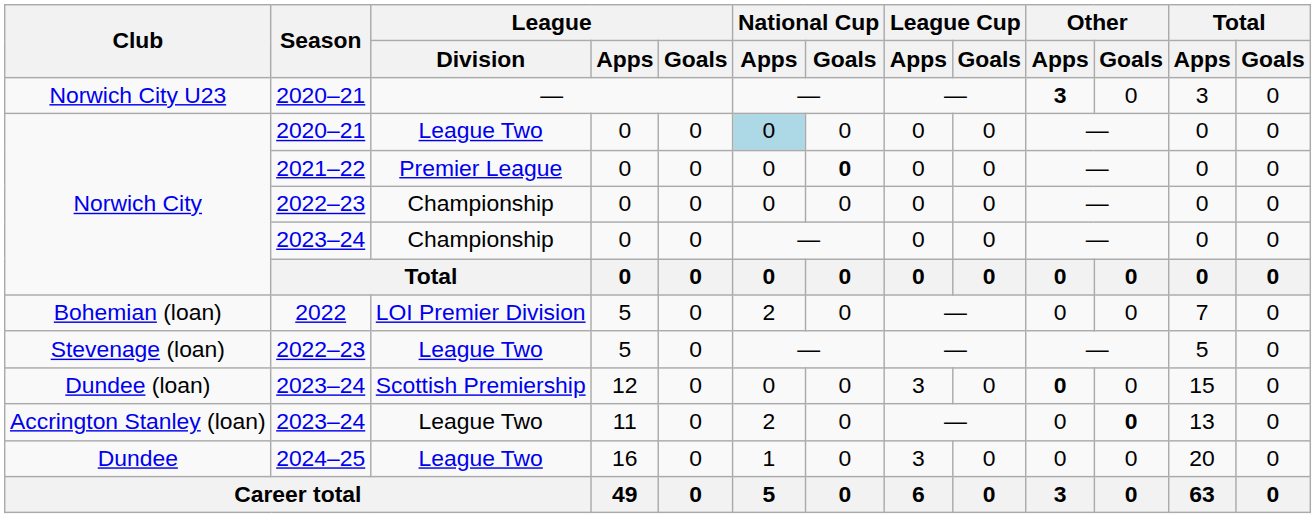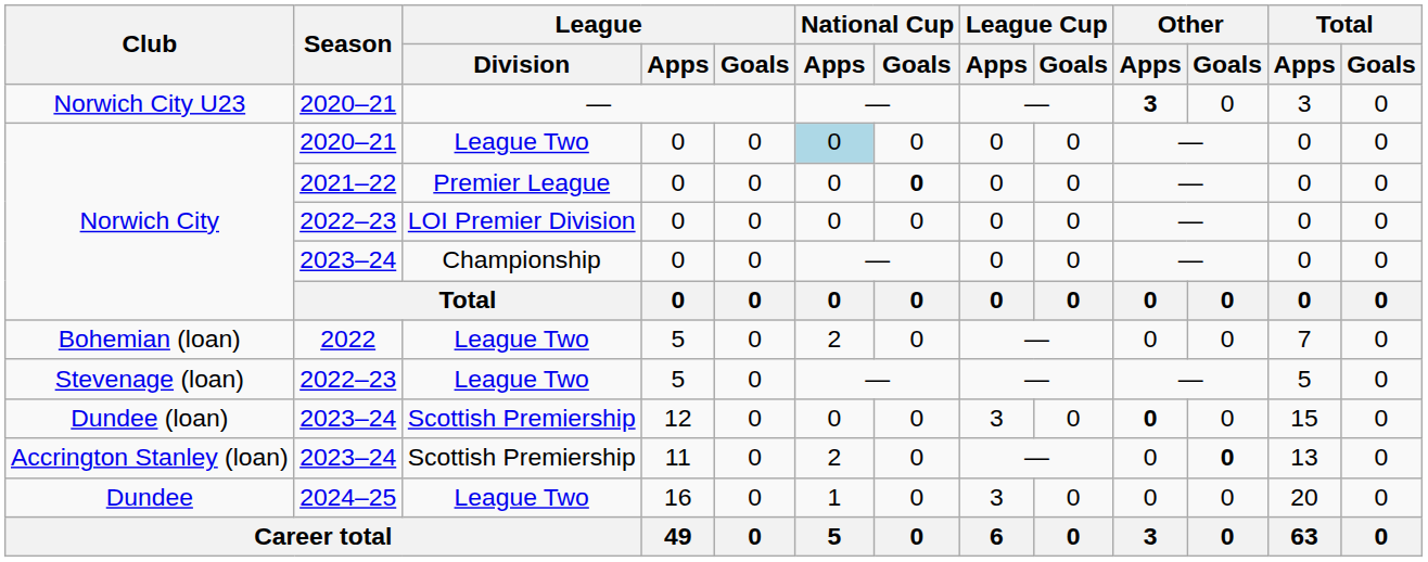 <table class="wikitable" style="text-align:center">
 <tr>
 <th rowspan="2">Club</th>
 <th rowspan="2">Season</th>
 <th colspan="3">League</th>
 <th colspan="2">National Cup</th>
 <th colspan="2">League Cup</th>
 <th colspan="2">Other</th>
 <th colspan="2">Total</th>
 </tr>
 <tr>
 <th>Division</th>
 <th>Apps</th>
 <th>Goals</th>
 <th>Apps</th>
 <th>Goals</th>
 <th>Apps</th>
 <th>Goals</th>
 <th>Apps</th>
 <th>Goals</th>
 <th>Apps</th>
 <th>Goals</th>
 </tr>
 <tr>
 <td rowspan="1"><a href='#'>Norwich City U23</a></td>
 <td><a href='#'>2020–21</a></td>
 <td colspan="3">—</td>
 <td colspan="2">—</td>
 <td colspan="2">—</td>
 <td><strong>3</strong></td>
 <td>0</td>
 <td>3</td>
 <td>0</td>
 </tr>
 <tr>
 <td rowspan="5"><a href='#'>Norwich City</a></td>
 <td><a href='#'>2020–21</a></td>
 <td><a href='#'>League Two</a></td>
 <td>0</td>
 <td>0</td>
 <td style="background: lightblue;">0</td>
 <td>0</td>
 <td>0</td>
 <td>0</td>
 <td colspan="2">—</td>
 <td>0</td>
 <td>0</td>
 </tr>
 <tr>
 <td><a href='#'>2021–22</a></td>
 <td><a href='#'>Premier League</a></td>
 <td>0</td>
 <td>0</td>
 <td>0</td>
 <td><strong>0</strong></td>
 <td>0</td>
 <td>0</td>
 <td colspan="2">—</td>
 <td>0</td>
 <td>0</td>
 </tr>
 <tr>
 <td><a href='#'>2022–23</a></td>
-<td>Championship</td>
+<td><a href='#'>LOI Premier Division</a></td>
 <td>0</td>
 <td>0</td>
 <td>0</td>
 <td>0</td>
 <td>0</td>
 <td>0</td>
 <td colspan="2">—</td>
 <td>0</td>
 <td>0</td>
 </tr>
 <tr>
 <td><a href='#'>2023–24</a></td>
 <td>Championship</td>
 <td>0</td>
 <td>0</td>
 <td colspan="2">—</td>
 <td>0</td>
 <td>0</td>
 <td colspan="2">—</td>
 <td>0</td>
 <td>0</td>
 </tr>
 <tr>
 <th colspan="2">Total</th>
 <th>0</th>
 <th>0</th>
 <th>0</th>
 <th>0</th>
 <th>0</th>
 <th>0</th>
 <th>0</th>
 <th>0</th>
 <th>0</th>
 <th>0</th>
 </tr>
 <tr>
 <td><a href='#'>Bohemian</a> (loan)</td>
 <td><a href='#'>2022</a></td>
-<td><a href='#'>LOI Premier Division</a></td>
+<td><a href='#'>League Two</a></td>
 <td>5</td>
 <td>0</td>
 <td>2</td>
 <td>0</td>
 <td colspan="2">—</td>
 <td>0</td>
 <td>0</td>
 <td>7</td>
 <td>0</td>
 </tr>
 <tr>
 <td><a href='#'>Stevenage</a> (loan)</td>
 <td><a href='#'>2022–23</a></td>
 <td><a href='#'>League Two</a></td>
 <td>5</td>
 <td>0</td>
 <td colspan="2">—</td>
 <td colspan="2">—</td>
 <td colspan="2">—</td>
 <td>5</td>
 <td>0</td>
 </tr>
 <tr>
 <td><a href='#'>Dundee</a> (loan)</td>
 <td><a href='#'>2023–24</a></td>
 <td><a href='#'>Scottish Premiership</a></td>
 <td>12</td>
 <td>0</td>
 <td>0</td>
 <td>0</td>
 <td>3</td>
 <td>0</td>
 <td><strong>0</strong></td>
 <td>0</td>
 <td>15</td>
 <td>0</td>
 </tr>
 <tr>
 <td><a href='#'>Accrington Stanley</a> (loan)</td>
 <td><a href='#'>2023–24</a></td>
-<td>League Two</td>
+<td>Scottish Premiership</td>
 <td>11</td>
 <td>0</td>
 <td>2</td>
 <td>0</td>
 <td colspan="2">—</td>
 <td>0</td>
 <td><strong>0</strong></td>
 <td>13</td>
 <td>0</td>
 </tr>
 <tr>
 <td><a href='#'>Dundee</a></td>
 <td><a href='#'>2024–25</a></td>
 <td><a href='#'>League Two</a></td>
 <td>16</td>
 <td>0</td>
 <td>1</td>
 <td>0</td>
 <td>3</td>
 <td>0</td>
 <td>0</td>
 <td>0</td>
 <td>20</td>
 <td>0</td>
 </tr>
 <tr>
 <th colspan=3>Career total</th>
 <th>49</th>
 <th>0</th>
 <th>5</th>
 <th>0</th>
 <th>6</th>
 <th>0</th>
 <th>3</th>
 <th>0</th>
 <th>63</th>
 <th>0</th>
 </tr>
 </table>
